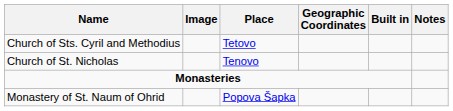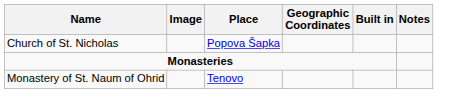 <table class="wikitable">
 <tr>
 <th><strong> Name</strong></th>
 <th><strong> Image</strong></th>
 <th><strong> Place</strong></th>
 <th><strong> Geographic</strong><br><strong>Coordinates</strong></th>
 <th><strong> Built in</strong></th>
 <th><strong> Notes</strong></th>
 </tr>
 <tr>
-<td>Church of Sts. Cyril and Methodius</td>
-<td></td>
-<td><a href='#'>Tetovo</a></td>
-<td></td>
-<td></td>
-<td></td>
-</tr>
-<tr>
 <td>Church of St. Nicholas</td>
 <td></td>
-<td><a href='#'>Tenovo</a></td>
+<td><a href='#'>Popova Šapka</a></td>
 <td></td>
 <td></td>
 <td></td>
 </tr>
 <tr>
 <td colspan="5" align="center"><strong>Monasteries</strong></td>
 </tr>
 <tr>
 <td>Monastery of St. Naum of Ohrid</td>
 <td></td>
-<td><a href='#'>Popova Šapka</a></td>
+<td><a href='#'>Tenovo</a></td>
 <td></td>
 <td></td>
 <td></td>
 </tr>
 </table>
